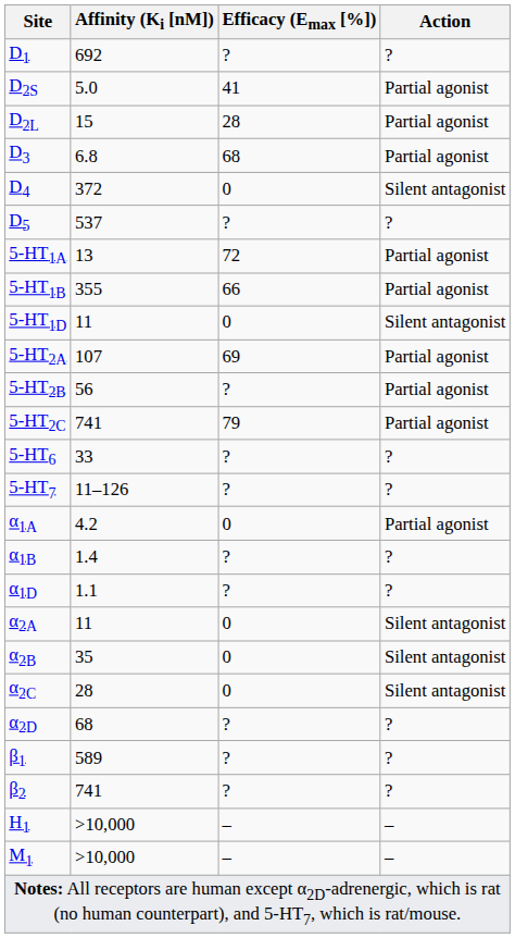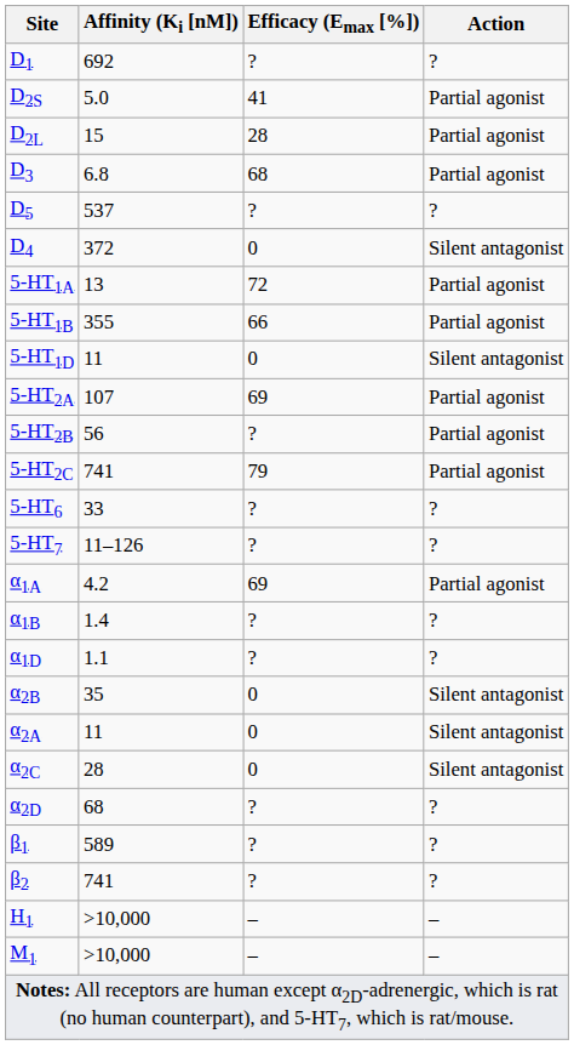 <table class="wikitable">
 <tr>
 <th>Site</th>
 <th>Affinity (K<sub>i</sub> [nM])</th>
 <th>Efficacy (E<sub>max</sub> [%])</th>
 <th>Action</th>
 </tr>
 <tr>
 <td><a href='#'>D<sub>1</sub></a></td>
 <td>692</td>
 <td>?</td>
 <td>?</td>
 </tr>
 <tr>
 <td><a href='#'>D<sub>2S</sub></a></td>
 <td>5.0</td>
 <td>41</td>
 <td>Partial agonist</td>
 </tr>
 <tr>
 <td><a href='#'>D<sub>2L</sub></a></td>
 <td>15</td>
 <td>28</td>
 <td>Partial agonist</td>
 </tr>
 <tr>
 <td><a href='#'>D<sub>3</sub></a></td>
 <td>6.8</td>
 <td>68</td>
 <td>Partial agonist</td>
 </tr>
 <tr>
+<td><a href='#'>D<sub>5</sub></a></td>
+<td>537</td>
+<td>?</td>
+<td>?</td>
+</tr>
+<tr>
 <td><a href='#'>D<sub>4</sub></a></td>
 <td>372</td>
 <td>0</td>
 <td>Silent antagonist</td>
-</tr>
-<tr>
-<td><a href='#'>D<sub>5</sub></a></td>
-<td>537</td>
-<td>?</td>
-<td>?</td>
 </tr>
 <tr>
 <td><a href='#'>5-HT<sub>1A</sub></a></td>
 <td>13</td>
 <td>72</td>
 <td>Partial agonist</td>
 </tr>
 <tr>
 <td><a href='#'>5-HT<sub>1B</sub></a></td>
 <td>355</td>
 <td>66</td>
 <td>Partial agonist</td>
 </tr>
 <tr>
 <td><a href='#'>5-HT<sub>1D</sub></a></td>
 <td>11</td>
 <td>0</td>
 <td>Silent antagonist</td>
 </tr>
 <tr>
 <td><a href='#'>5-HT<sub>2A</sub></a></td>
 <td>107</td>
 <td>69</td>
 <td>Partial agonist</td>
 </tr>
 <tr>
 <td><a href='#'>5-HT<sub>2B</sub></a></td>
 <td>56</td>
 <td>?</td>
 <td>Partial agonist</td>
 </tr>
 <tr>
 <td><a href='#'>5-HT<sub>2C</sub></a></td>
 <td>741</td>
 <td>79</td>
 <td>Partial agonist</td>
 </tr>
 <tr>
 <td><a href='#'>5-HT<sub>6</sub></a></td>
 <td>33</td>
 <td>?</td>
 <td>?</td>
 </tr>
 <tr>
 <td><a href='#'>5-HT<sub>7</sub></a></td>
 <td>11–126</td>
 <td>?</td>
 <td>?</td>
 </tr>
 <tr>
 <td><a href='#'>α<sub>1A</sub></a></td>
 <td>4.2</td>
-<td>0</td>
+<td>69</td>
 <td>Partial agonist</td>
 </tr>
 <tr>
 <td><a href='#'>α<sub>1B</sub></a></td>
 <td>1.4</td>
 <td>?</td>
 <td>?</td>
 </tr>
 <tr>
 <td><a href='#'>α<sub>1D</sub></a></td>
 <td>1.1</td>
 <td>?</td>
 <td>?</td>
 </tr>
 <tr>
-<td><a href='#'>α<sub>2A</sub></a></td>
-<td>11</td>
+<td><a href='#'>α<sub>2B</sub></a></td>
+<td>35</td>
 <td>0</td>
 <td>Silent antagonist</td>
 </tr>
 <tr>
-<td><a href='#'>α<sub>2B</sub></a></td>
-<td>35</td>
+<td><a href='#'>α<sub>2A</sub></a></td>
+<td>11</td>
 <td>0</td>
 <td>Silent antagonist</td>
 </tr>
 <tr>
 <td><a href='#'>α<sub>2C</sub></a></td>
 <td>28</td>
 <td>0</td>
 <td>Silent antagonist</td>
 </tr>
 <tr>
 <td><a href='#'>α<sub>2D</sub></a></td>
 <td>68</td>
 <td>?</td>
 <td>?</td>
 </tr>
 <tr>
 <td><a href='#'>β<sub>1</sub></a></td>
 <td>589</td>
 <td>?</td>
 <td>?</td>
 </tr>
 <tr>
 <td><a href='#'>β<sub>2</sub></a></td>
 <td>741</td>
 <td>?</td>
 <td>?</td>
 </tr>
 <tr>
 <td><a href='#'>H<sub>1</sub></a></td>
 <td>>10,000</td>
 <td>–</td>
 <td>–</td>
 </tr>
 <tr>
 <td><a href='#'>M<sub>1</sub></a></td>
 <td>>10,000</td>
 <td>–</td>
 <td>–</td>
 </tr>
 <tr class="sortbottom">
 <td colspan="4" style="width: 1px; background-color:#eaecf0; text-align: center;"><strong>Notes:</strong> All receptors are human except α<sub>2D</sub>-adrenergic, which is rat (no human counterpart), and 5-HT<sub>7</sub>, which is rat/mouse.</td>
 </tr>
 </table>
